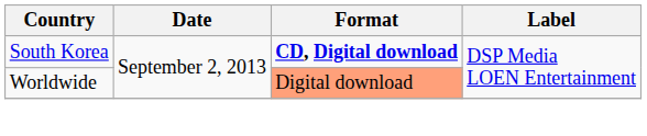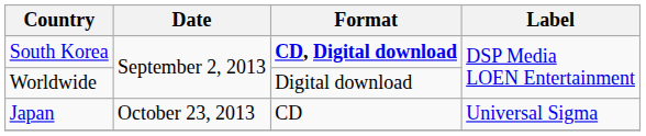 <table class="wikitable plainrowheaders">
 <tr>
 <th scope="col">Country</th>
 <th>Date</th>
 <th>Format</th>
 <th>Label</th>
 </tr>
 <tr>
 <td scope="row" rowspan="1"><a href='#'>South Korea</a></td>
 <td scope="row" rowspan="2">September 2, 2013</td>
 <td scope="row" rowspan="1"><strong><a href='#'>CD</a>, <a href='#'>Digital download</a></strong></td>
 <td scope="row" rowspan="2"><a href='#'>DSP Media</a><br><a href='#'>LOEN Entertainment</a></td>
 </tr>
 <tr>
 <td>Worldwide</td>
-<td style="background: lightsalmon;">Digital download</td>
+<td>Digital download</td>
+</tr>
+<tr>
+<td scope="row" rowspan="1"><a href='#'>Japan</a></td>
+<td scope="row" rowspan="1">October 23, 2013</td>
+<td scope="row" rowspan="1">CD</td>
+<td scope="row" rowspan="1"><a href='#'>Universal Sigma</a></td>
 </tr>
 <tr>
 </tr>
 </table>
